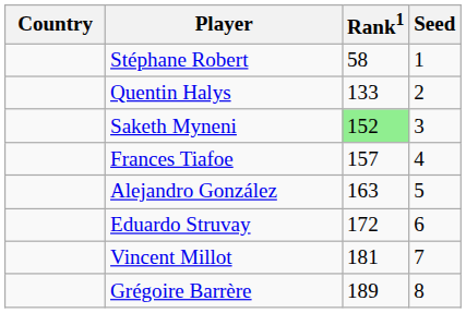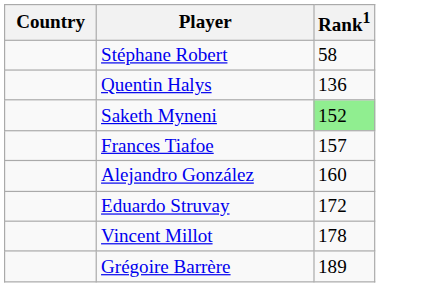 <table class="sortable wikitable">
 <tr>
 <th style="width:70px;">Country</th>
 <th style="width:175px;">Player</th>
 <th>Rank<sup>1</sup></th>
-<th>Seed</th>
 </tr>
 <tr>
 <td></td>
 <td><a href='#'>Stéphane Robert</a></td>
 <td>58</td>
-<td>1</td>
 </tr>
 <tr>
 <td></td>
 <td><a href='#'>Quentin Halys</a></td>
-<td>133</td>
-<td>2</td>
+<td>136</td>
 </tr>
 <tr>
 <td></td>
 <td><a href='#'>Saketh Myneni</a></td>
 <td style="background: lightgreen;">152</td>
-<td>3</td>
 </tr>
 <tr>
 <td></td>
 <td><a href='#'>Frances Tiafoe</a></td>
 <td>157</td>
-<td>4</td>
 </tr>
 <tr>
 <td></td>
 <td><a href='#'>Alejandro González</a></td>
-<td>163</td>
-<td>5</td>
+<td>160</td>
 </tr>
 <tr>
 <td></td>
 <td><a href='#'>Eduardo Struvay</a></td>
 <td>172</td>
-<td>6</td>
 </tr>
 <tr>
 <td></td>
 <td><a href='#'>Vincent Millot</a></td>
-<td>181</td>
-<td>7</td>
+<td>178</td>
 </tr>
 <tr>
 <td></td>
 <td><a href='#'>Grégoire Barrère</a></td>
 <td>189</td>
-<td>8</td>
 </tr>
 </table>
